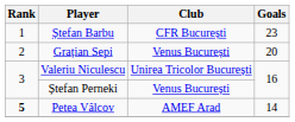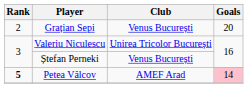 <table class="wikitable sortable" style="text-align:center">
 <tr>
 <th>Rank</th>
 <th>Player</th>
 <th>Club</th>
 <th>Goals</th>
-</tr>
-<tr>
-<td rowspan=1 align=center>1</td>
-<td><a href='#'>Ștefan Barbu</a></td>
-<td><a href='#'>CFR București</a></td>
-<td rowspan=1 align=center>23</td>
 </tr>
 <tr>
 <td rowspan=1 align=center>2</td>
 <td><a href='#'>Grațian Sepi</a></td>
 <td><a href='#'>Venus București</a></td>
 <td rowspan=1 align=center>20</td>
 </tr>
 <tr>
 <td rowspan=2 align=center>3</td>
 <td><a href='#'>Valeriu Niculescu</a></td>
 <td><a href='#'>Unirea Tricolor București</a></td>
 <td rowspan=2 align=center>16</td>
 </tr>
 <tr>
 <td>Ștefan Perneki</td>
 <td><a href='#'>Venus București</a></td>
 </tr>
 <tr>
 <td rowspan=1 align=center><strong>5</strong></td>
 <td><a href='#'>Petea Vâlcov</a></td>
 <td><a href='#'>AMEF Arad</a></td>
-<td rowspan=1 align=center>14</td>
+<td rowspan=1 align=center style="background: pink;">14</td>
 </tr>
 <tr>
 </tr>
 </table>
